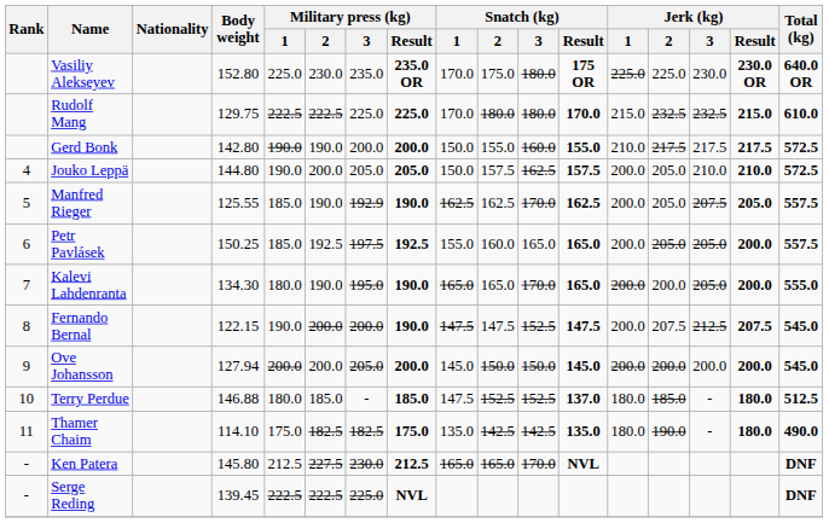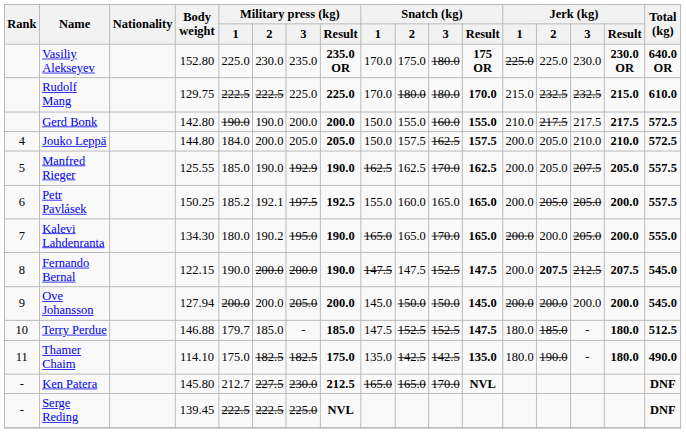 <table class="wikitable sortable" style="text-align:center">
 <tr>
 <th rowspan=2>Rank</th>
 <th rowspan=2>Name</th>
 <th rowspan=2>Nationality</th>
 <th rowspan=2>Body weight</th>
 <th colspan=4>Military press (kg)</th>
 <th colspan=4>Snatch (kg)</th>
 <th colspan=4>Jerk (kg)</th>
 <th rowspan=2>Total (kg)</th>
 </tr>
 <tr>
 <th>1</th>
 <th>2</th>
 <th>3</th>
 <th>Result</th>
 <th>1</th>
 <th>2</th>
 <th>3</th>
 <th>Result</th>
 <th>1</th>
 <th>2</th>
 <th>3</th>
 <th>Result</th>
 </tr>
 <tr>
 <td></td>
 <td align=left><a href='#'>Vasiliy Alekseyev</a></td>
 <td align=left></td>
 <td>152.80</td>
 <td>225.0</td>
 <td>230.0</td>
 <td>235.0</td>
 <td><strong>235.0 OR </strong></td>
 <td>170.0</td>
 <td>175.0</td>
 <td><s>180.0</s></td>
 <td><strong>175 OR</strong></td>
 <td><s>225.0</s></td>
 <td>225.0</td>
 <td>230.0</td>
 <td><strong>230.0 OR</strong></td>
 <td><strong>640.0 OR</strong></td>
 </tr>
 <tr>
 <td></td>
 <td align=left><a href='#'>Rudolf Mang</a></td>
 <td align=left></td>
 <td>129.75</td>
 <td><s>222.5</s></td>
 <td><s>222.5</s></td>
 <td>225.0</td>
 <td><strong>225.0</strong></td>
 <td>170.0</td>
 <td><s>180.0</s></td>
 <td><s>180.0</s></td>
 <td><strong>170.0</strong></td>
 <td>215.0</td>
 <td><s>232.5</s></td>
 <td><s>232.5</s></td>
 <td><strong>215.0</strong></td>
 <td><strong>610.0</strong></td>
 </tr>
 <tr>
 <td></td>
 <td align=left><a href='#'>Gerd Bonk</a></td>
 <td align=left></td>
 <td>142.80</td>
 <td><s>190.0</s></td>
 <td>190.0</td>
 <td>200.0</td>
 <td><strong>200.0</strong></td>
 <td>150.0</td>
 <td>155.0</td>
 <td><s>160.0</s></td>
 <td><strong>155.0</strong></td>
 <td>210.0</td>
 <td><s>217.5</s></td>
 <td>217.5</td>
 <td><strong>217.5</strong></td>
 <td><strong>572.5</strong></td>
 </tr>
 <tr>
 <td>4</td>
 <td align=left><a href='#'>Jouko Leppä</a></td>
 <td align=left></td>
 <td>144.80</td>
-<td>190.0</td>
+<td>184.0</td>
 <td>200.0</td>
 <td>205.0</td>
 <td><strong>205.0</strong></td>
 <td>150.0</td>
 <td>157.5</td>
 <td><s>162.5</s></td>
 <td><strong>157.5</strong></td>
 <td>200.0</td>
 <td>205.0</td>
 <td>210.0</td>
 <td><strong>210.0</strong></td>
 <td><strong>572.5</strong></td>
 </tr>
 <tr>
 <td>5</td>
 <td align=left><a href='#'>Manfred Rieger</a></td>
 <td align=left></td>
 <td>125.55</td>
 <td>185.0</td>
 <td>190.0</td>
 <td><s>192.9</s></td>
 <td><strong>190.0</strong></td>
 <td><s>162.5</s></td>
 <td>162.5</td>
 <td><s>170.0</s></td>
 <td><strong>162.5</strong></td>
 <td>200.0</td>
 <td>205.0</td>
 <td><s>207.5</s></td>
 <td><strong>205.0</strong></td>
 <td><strong>557.5</strong></td>
 </tr>
 <tr>
 <td>6</td>
 <td align=left><a href='#'>Petr Pavlásek</a></td>
 <td align=left></td>
 <td>150.25</td>
-<td>185.0</td>
-<td>192.5</td>
+<td>185.2</td>
+<td>192.1</td>
 <td><s>197.5</s></td>
 <td><strong>192.5</strong></td>
 <td>155.0</td>
 <td>160.0</td>
 <td>165.0</td>
 <td><strong>165.0</strong></td>
 <td>200.0</td>
 <td><s>205.0</s></td>
 <td><s>205.0</s></td>
 <td><strong>200.0</strong></td>
 <td><strong>557.5</strong></td>
 </tr>
 <tr>
 <td>7</td>
 <td align=left><a href='#'>Kalevi Lahdenranta</a></td>
 <td align=left></td>
 <td>134.30</td>
 <td>180.0</td>
-<td>190.0</td>
+<td>190.2</td>
 <td><s>195.0</s></td>
 <td><strong>190.0</strong></td>
 <td><s>165.0</s></td>
 <td>165.0</td>
 <td><s>170.0</s></td>
 <td><strong>165.0</strong></td>
 <td><s>200.0</s></td>
 <td>200.0</td>
 <td><s>205.0</s></td>
 <td><strong>200.0</strong></td>
 <td><strong>555.0</strong></td>
 </tr>
 <tr>
 <td>8</td>
 <td align=left><a href='#'>Fernando Bernal</a></td>
 <td align=left></td>
 <td>122.15</td>
 <td>190.0</td>
 <td><s>200.0</s></td>
 <td><s>200.0</s></td>
 <td><strong>190.0</strong></td>
 <td><s>147.5</s></td>
 <td>147.5</td>
 <td><s>152.5</s></td>
 <td><strong>147.5</strong></td>
 <td>200.0</td>
-<td>207.5</td>
+<td><strong>207.5</strong></td>
 <td><s>212.5</s></td>
 <td><strong>207.5</strong></td>
 <td><strong>545.0</strong></td>
 </tr>
 <tr>
 <td>9</td>
 <td align=left><a href='#'>Ove Johansson</a></td>
 <td align=left></td>
 <td>127.94</td>
 <td><s>200.0</s></td>
 <td>200.0</td>
 <td><s>205.0</s></td>
 <td><strong>200.0</strong></td>
 <td>145.0</td>
 <td><s>150.0</s></td>
 <td><s>150.0</s></td>
 <td><strong>145.0</strong></td>
 <td><s>200.0</s></td>
 <td><s>200.0</s></td>
 <td>200.0</td>
 <td><strong>200.0</strong></td>
 <td><strong>545.0</strong></td>
 </tr>
 <tr>
 <td>10</td>
 <td align=left><a href='#'>Terry Perdue</a></td>
 <td align=left></td>
 <td>146.88</td>
-<td>180.0</td>
+<td>179.7</td>
 <td>185.0</td>
 <td>-</td>
 <td><strong>185.0</strong></td>
 <td>147.5</td>
 <td><s>152.5</s></td>
 <td><s>152.5</s></td>
-<td><strong>137.0</strong></td>
+<td><strong>147.5</strong></td>
 <td>180.0</td>
 <td><s>185.0</s></td>
 <td>-</td>
 <td><strong>180.0</strong></td>
 <td><strong>512.5</strong></td>
 </tr>
 <tr>
 <td>11</td>
 <td align=left><a href='#'>Thamer Chaim</a></td>
 <td align=left></td>
 <td>114.10</td>
 <td>175.0</td>
 <td><s>182.5</s></td>
 <td><s>182.5</s></td>
 <td><strong>175.0</strong></td>
 <td>135.0</td>
 <td><s>142.5</s></td>
 <td><s>142.5</s></td>
 <td><strong>135.0</strong></td>
 <td>180.0</td>
 <td><s>190.0</s></td>
 <td>-</td>
 <td><strong>180.0</strong></td>
 <td><strong>490.0</strong></td>
 </tr>
 <tr>
 <td>-</td>
 <td align=left><a href='#'>Ken Patera</a></td>
 <td align=left></td>
 <td>145.80</td>
-<td>212.5</td>
+<td>212.7</td>
 <td><s>227.5</s></td>
 <td><s>230.0</s></td>
 <td><strong>212.5</strong></td>
 <td><s>165.0</s></td>
 <td><s>165.0</s></td>
 <td><s>170.0</s></td>
 <td><strong>NVL</strong></td>
 <td></td>
 <td></td>
 <td></td>
 <td></td>
 <td><strong>DNF</strong></td>
 </tr>
 <tr>
 <td>-</td>
 <td align=left><a href='#'>Serge Reding</a></td>
 <td align=left></td>
 <td>139.45</td>
 <td><s>222.5</s></td>
 <td><s>222.5</s></td>
 <td><s>225.0</s></td>
 <td><strong>NVL</strong></td>
 <td></td>
 <td></td>
 <td></td>
 <td></td>
 <td></td>
 <td></td>
 <td></td>
 <td></td>
 <td><strong>DNF</strong></td>
 </tr>
 <tr>
 </tr>
 </table>
